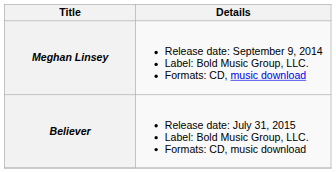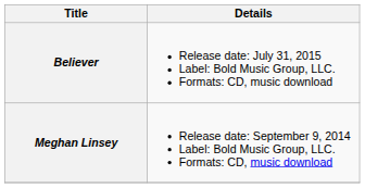 <table class="wikitable plainrowheaders">
 <tr>
 <th style="width:12em;">Title</th>
 <th style="width:18em;">Details</th>
 </tr>
 <tr>
+<th scope="row"><em>Believer</em></th>
+<td><br><ul><li>Release date: July 31, 2015</li><li>Label: Bold Music Group, LLC.</li><li>Formats: CD, music download</li></ul></td>
+</tr>
+<tr>
 <th scope="row"><em>Meghan Linsey</em></th>
 <td><br><ul><li>Release date: September 9, 2014</li><li>Label: Bold Music Group, LLC.</li><li>Formats: CD, <a href='#'>music download</a></li></ul></td>
 </tr>
 <tr>
-<th scope="row"><em>Believer</em></th>
-<td><br><ul><li>Release date: July 31, 2015</li><li>Label: Bold Music Group, LLC.</li><li>Formats: CD, music download</li></ul></td>
-</tr>
-<tr>
 </tr>
 </table>
